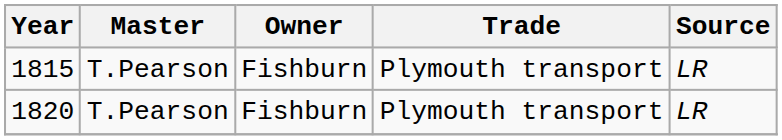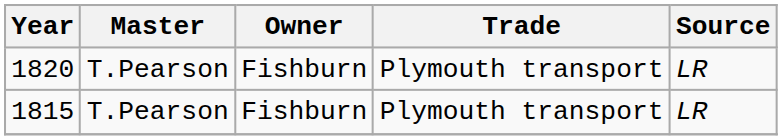 <table class="sortable wikitable">
 <tr>
 <th>Year</th>
 <th>Master</th>
 <th>Owner</th>
 <th>Trade</th>
 <th>Source</th>
 </tr>
 <tr>
-<td>1815</td>
+<td>1820</td>
 <td>T.Pearson</td>
 <td>Fishburn</td>
 <td>Plymouth transport</td>
 <td><em>LR</em></td>
 </tr>
 <tr>
-<td>1820</td>
+<td>1815</td>
 <td>T.Pearson</td>
 <td>Fishburn</td>
 <td>Plymouth transport</td>
 <td><em>LR</em></td>
 </tr>
 <tr>
 </tr>
 </table>
